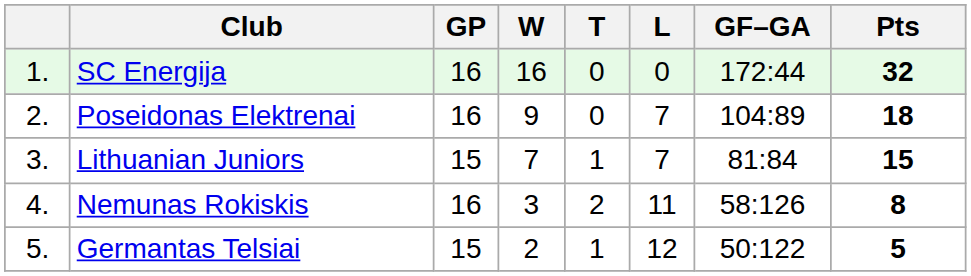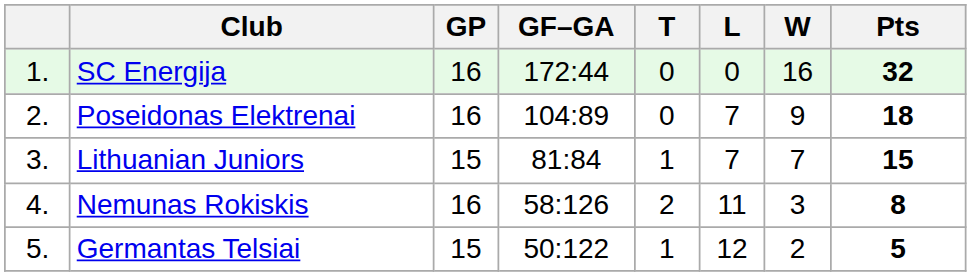 <table class="wikitable">
 <tr>
 <th width="30"></th>
 <th width="200">Club</th>
 <th width="30">GP</th>
-<th width="30">W</th>
+<th width="70">GF–GA</th>
 <th width="30">T</th>
 <th width="30">L</th>
-<th width="70">GF–GA</th>
+<th width="30">W</th>
 <th width="70">Pts</th>
 </tr>
 <tr bgcolor="#e6fae6" align="center">
 <td>1.</td>
 <td align="left"><a href='#'>SC Energija</a></td>
 <td>16</td>
-<td>16</td>
+<td>172:44</td>
 <td>0</td>
 <td>0</td>
-<td>172:44</td>
+<td>16</td>
 <td><strong>32</strong></td>
 </tr>
 <tr bgcolor="#FFFFFF" align="center">
 <td>2.</td>
 <td align="left"><a href='#'>Poseidonas Elektrenai</a></td>
 <td>16</td>
-<td>9</td>
+<td>104:89</td>
 <td>0</td>
 <td>7</td>
-<td>104:89</td>
+<td>9</td>
 <td><strong>18</strong></td>
 </tr>
 <tr bgcolor="#FFFFFF" align="center">
 <td>3.</td>
 <td align="left"><a href='#'>Lithuanian Juniors</a></td>
 <td>15</td>
-<td>7</td>
+<td>81:84</td>
 <td>1</td>
 <td>7</td>
-<td>81:84</td>
+<td>7</td>
 <td><strong>15</strong></td>
 </tr>
 <tr bgcolor="#FFFFFF" align="center">
 <td>4.</td>
 <td align="left"><a href='#'>Nemunas Rokiskis</a></td>
 <td>16</td>
-<td>3</td>
+<td>58:126</td>
 <td>2</td>
 <td>11</td>
-<td>58:126</td>
+<td>3</td>
 <td><strong>8</strong></td>
 </tr>
 <tr bgcolor="#FFFFFF" align="center">
 <td>5.</td>
 <td align="left"><a href='#'>Germantas Telsiai</a></td>
 <td>15</td>
-<td>2</td>
+<td>50:122</td>
 <td>1</td>
 <td>12</td>
-<td>50:122</td>
+<td>2</td>
 <td><strong>5</strong></td>
 </tr>
 </table>
